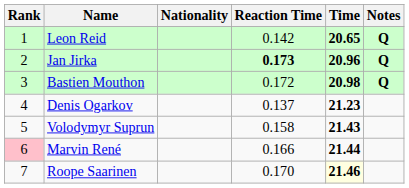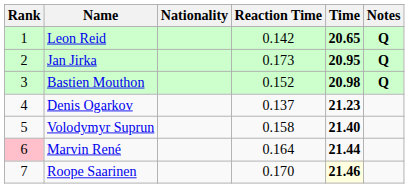 <table class="wikitable sortable" style="text-align:center">
 <tr>
 <th>Rank</th>
 <th>Name</th>
 <th>Nationality</th>
 <th>Reaction Time</th>
 <th>Time</th>
 <th>Notes</th>
 </tr>
 <tr bgcolor=ccffcc>
 <td>1</td>
 <td align=left><a href='#'>Leon Reid</a></td>
 <td align=left></td>
 <td>0.142</td>
 <td><strong>20.65</strong></td>
 <td><strong>Q</strong></td>
 </tr>
 <tr bgcolor=ccffcc>
 <td>2</td>
 <td align=left><a href='#'>Jan Jirka</a></td>
 <td align=left></td>
-<td><strong>0.173</strong></td>
-<td><strong>20.96</strong></td>
+<td>0.173</td>
+<td><strong>20.95</strong></td>
 <td><strong>Q</strong></td>
 </tr>
 <tr bgcolor=ccffcc>
 <td>3</td>
 <td align=left><a href='#'>Bastien Mouthon</a></td>
 <td align=left></td>
-<td>0.172</td>
+<td>0.152</td>
 <td><strong>20.98</strong></td>
 <td><strong>Q</strong></td>
 </tr>
 <tr>
 <td>4</td>
 <td align=left><a href='#'>Denis Ogarkov</a></td>
 <td align=left></td>
 <td>0.137</td>
 <td><strong>21.23</strong></td>
 <td></td>
 </tr>
 <tr>
 <td>5</td>
 <td align=left><a href='#'>Volodymyr Suprun</a></td>
 <td align=left></td>
 <td>0.158</td>
-<td><strong>21.43</strong></td>
+<td><strong>21.40</strong></td>
 <td></td>
 </tr>
 <tr>
 <td style="background: pink;">6</td>
 <td align=left><a href='#'>Marvin René</a></td>
 <td align=left></td>
-<td>0.166</td>
+<td>0.164</td>
 <td><strong>21.44</strong></td>
 <td></td>
 </tr>
 <tr>
 <td>7</td>
 <td align=left><a href='#'>Roope Saarinen</a></td>
 <td align=left></td>
 <td>0.170</td>
 <td style="background: lightyellow;"><strong>21.46</strong></td>
 <td></td>
 </tr>
 </table>
